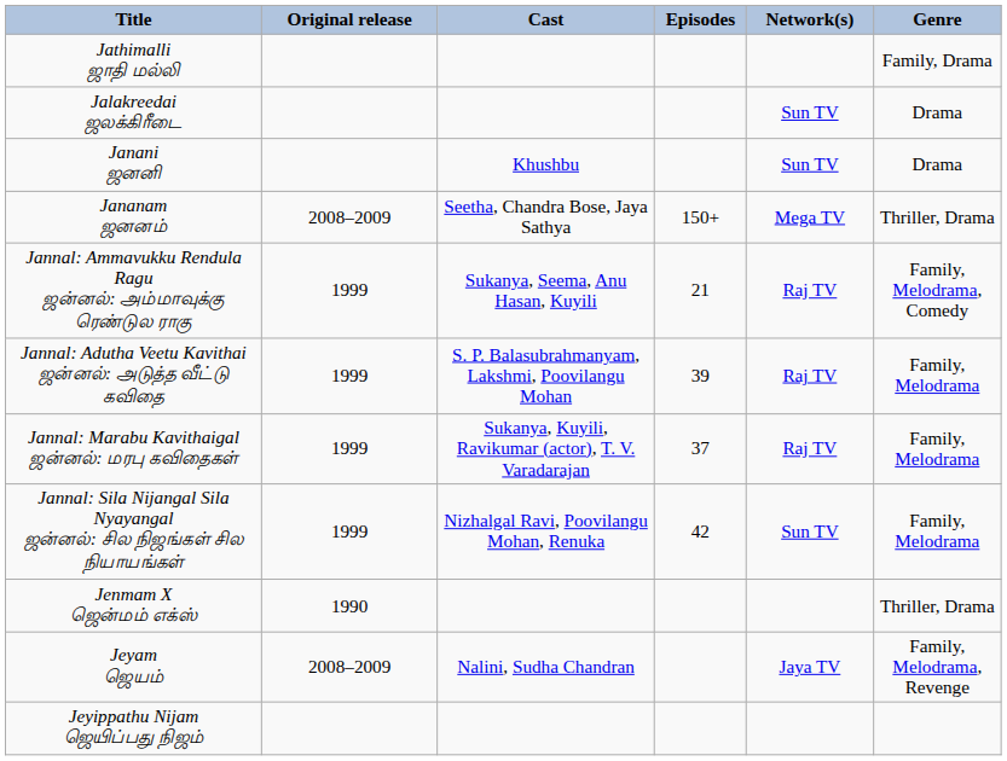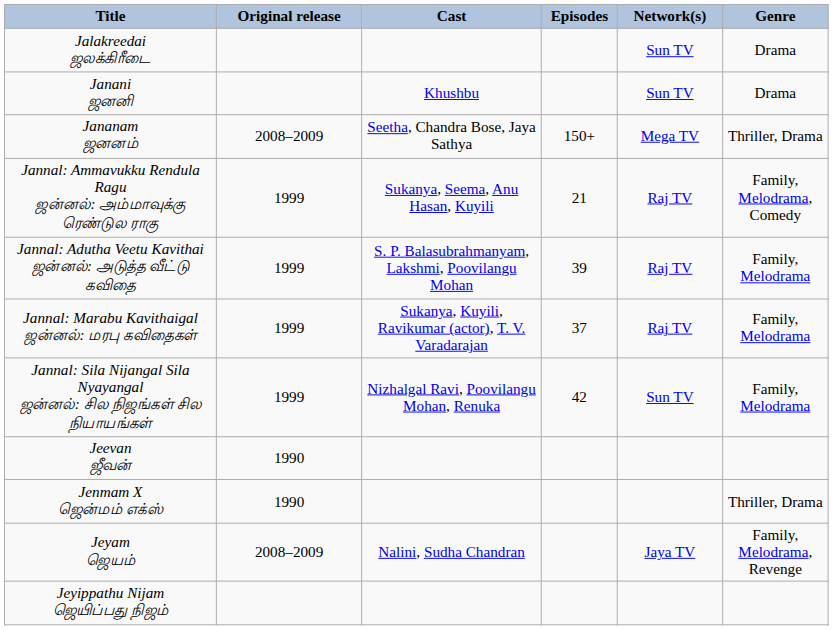 <table class="wikitable" style="text-align:center;">
 <tr>
 <th style="width:220pt; background:LightSteelBlue;">Title</th>
 <th style="width:150pt; background:LightSteelBlue;">Original release</th>
 <th style="width:160pt; background:LightSteelBlue;">Cast</th>
 <th style="width:60pt; background:LightSteelBlue;">Episodes</th>
 <th style="width:90pt; background:LightSteelBlue;">Network(s)</th>
 <th style="width:90pt; background:LightSteelBlue;">Genre</th>
-</tr>
-<tr>
-<td><em>Jathimalli</em> <br> <em>ஜாதி மல்லி</em></td>
-<td></td>
-<td></td>
-<td></td>
-<td></td>
-<td>Family, Drama</td>
 </tr>
 <tr>
 <td><em>Jalakreedai</em> <br> <em>ஜலக்கிரீடை</em></td>
 <td></td>
 <td></td>
 <td></td>
 <td><a href='#'>Sun TV</a></td>
 <td>Drama</td>
 </tr>
 <tr>
 <td><em>Janani</em> <br> <em>ஜனனி</em></td>
 <td></td>
 <td><a href='#'>Khushbu</a></td>
 <td></td>
 <td><a href='#'>Sun TV</a></td>
 <td>Drama</td>
 </tr>
 <tr>
 <td><em>Jananam</em> <br> <em>ஜனனம்</em></td>
 <td>2008–2009</td>
 <td><a href='#'>Seetha</a>, Chandra Bose, Jaya Sathya</td>
 <td>150+</td>
 <td><a href='#'>Mega TV</a></td>
 <td>Thriller, Drama</td>
 </tr>
 <tr>
 <td><em>Jannal: Ammavukku Rendula Ragu</em> <br> <em>ஜன்னல்: அம்மாவுக்கு ரெண்டுல ராகு</em></td>
 <td>1999</td>
 <td><a href='#'>Sukanya</a>, <a href='#'>Seema</a>, <a href='#'>Anu Hasan</a>, <a href='#'>Kuyili</a></td>
 <td>21</td>
 <td><a href='#'>Raj TV</a></td>
 <td>Family, <a href='#'>Melodrama</a>, Comedy</td>
 </tr>
 <tr>
 <td><em>Jannal: Adutha Veetu Kavithai</em> <br> <em>ஜன்னல்: அடுத்த வீட்டு கவிதை</em></td>
 <td>1999</td>
 <td><a href='#'>S. P. Balasubrahmanyam</a>, <a href='#'>Lakshmi</a>, <a href='#'>Poovilangu Mohan</a></td>
 <td>39</td>
 <td><a href='#'>Raj TV</a></td>
 <td>Family, <a href='#'>Melodrama</a></td>
 </tr>
 <tr>
 <td><em>Jannal: Marabu Kavithaigal</em> <br> <em>ஜன்னல்: மரபு கவிதைகள்</em></td>
 <td>1999</td>
 <td><a href='#'>Sukanya</a>, <a href='#'>Kuyili</a>, <a href='#'>Ravikumar (actor)</a>, <a href='#'>T. V. Varadarajan</a></td>
 <td>37</td>
 <td><a href='#'>Raj TV</a></td>
 <td>Family, <a href='#'>Melodrama</a></td>
 </tr>
 <tr>
 <td><em>Jannal: Sila Nijangal Sila Nyayangal</em> <br> <em>ஜன்னல்: சில நிஜங்கள் சில நியாயங்கள்</em></td>
 <td>1999</td>
 <td><a href='#'>Nizhalgal Ravi</a>, <a href='#'>Poovilangu Mohan</a>, <a href='#'>Renuka</a></td>
 <td>42</td>
 <td><a href='#'>Sun TV</a></td>
 <td>Family, <a href='#'>Melodrama</a></td>
 </tr>
 <tr>
+<td><em>Jeevan</em> <br> <em>ஜீவன்</em></td>
+<td>1990</td>
+<td></td>
+<td></td>
+<td></td>
+<td></td>
+</tr>
+<tr>
 <td><em>Jenmam X</em> <br> <em>ஜென்மம் எக்ஸ்</em></td>
 <td>1990</td>
 <td></td>
 <td></td>
 <td></td>
 <td>Thriller, Drama</td>
 </tr>
 <tr>
 <td><em>Jeyam</em> <br> <em>ஜெயம்</em></td>
 <td>2008–2009</td>
 <td><a href='#'>Nalini</a>, <a href='#'>Sudha Chandran</a></td>
 <td></td>
 <td><a href='#'>Jaya TV</a></td>
 <td>Family, <a href='#'>Melodrama</a>, Revenge</td>
 </tr>
 <tr>
 <td><em>Jeyippathu Nijam</em> <br> <em>ஜெயிப்பது நிஜம்</em></td>
 <td></td>
 <td></td>
 <td></td>
 <td></td>
 <td></td>
 </tr>
 </table>
